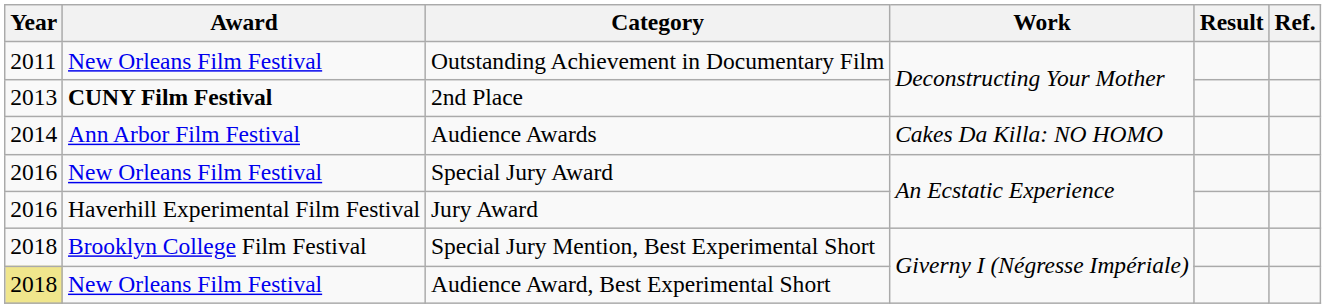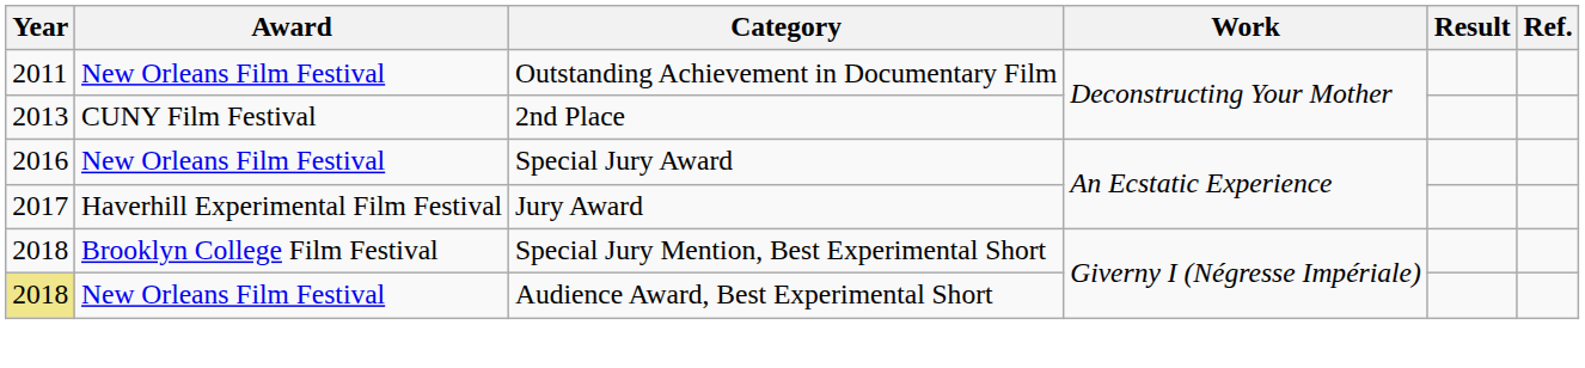 <table class="wikitable" ;>
 <tr style="text-align:center;">
 <th>Year</th>
 <th>Award</th>
 <th>Category</th>
 <th>Work</th>
 <th>Result</th>
 <th>Ref.</th>
 </tr>
 <tr>
 <td>2011</td>
 <td><a href='#'>New Orleans Film Festival</a></td>
 <td>Outstanding Achievement in Documentary Film</td>
 <td rowspan="2"><em>Deconstructing Your Mother</em></td>
 <td></td>
 <td></td>
 </tr>
 <tr>
 <td>2013</td>
-<td><strong>CUNY Film Festival</strong></td>
+<td>CUNY Film Festival</td>
 <td>2nd Place</td>
-<td></td>
-<td></td>
-</tr>
-<tr>
-<td>2014</td>
-<td><a href='#'>Ann Arbor Film Festival</a></td>
-<td>Audience Awards</td>
-<td><em>Cakes Da Killa: NO HOMO </em></td>
 <td></td>
 <td></td>
 </tr>
 <tr>
 <td>2016</td>
 <td><a href='#'>New Orleans Film Festival</a></td>
 <td>Special Jury Award</td>
 <td rowspan="2"><em>An Ecstatic Experience</em></td>
 <td></td>
 <td></td>
 </tr>
 <tr>
-<td>2016</td>
+<td>2017</td>
 <td>Haverhill Experimental Film Festival</td>
 <td>Jury Award</td>
 <td></td>
 <td></td>
 </tr>
 <tr>
 <td>2018</td>
 <td><a href='#'>Brooklyn College</a> Film Festival</td>
 <td>Special Jury Mention, Best Experimental Short</td>
 <td rowspan="2"><em>Giverny I (Négresse Impériale)</em></td>
 <td></td>
 <td></td>
 </tr>
 <tr>
 <td style="background: khaki;">2018</td>
 <td><a href='#'>New Orleans Film Festival</a></td>
 <td>Audience Award, Best Experimental Short</td>
 <td></td>
 <td></td>
 </tr>
 </table>
